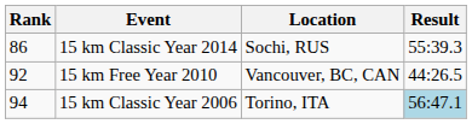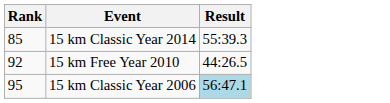 <table class="wikitable">
 <tr>
 <th>Rank</th>
 <th>Event</th>
-<th>Location</th>
 <th>Result</th>
 </tr>
 <tr>
-<td>86</td>
+<td>85</td>
 <td>15 km Classic Year 2014</td>
-<td>Sochi, RUS</td>
 <td>55:39.3</td>
 </tr>
 <tr>
 <td>92</td>
 <td>15 km Free	Year 2010</td>
-<td>Vancouver, BC, CAN</td>
 <td>44:26.5</td>
 </tr>
 <tr>
-<td>94</td>
+<td>95</td>
 <td>15 km Classic	Year 2006</td>
-<td>Torino, ITA</td>
 <td style="background: lightblue;">56:47.1</td>
 </tr>
 </table>
